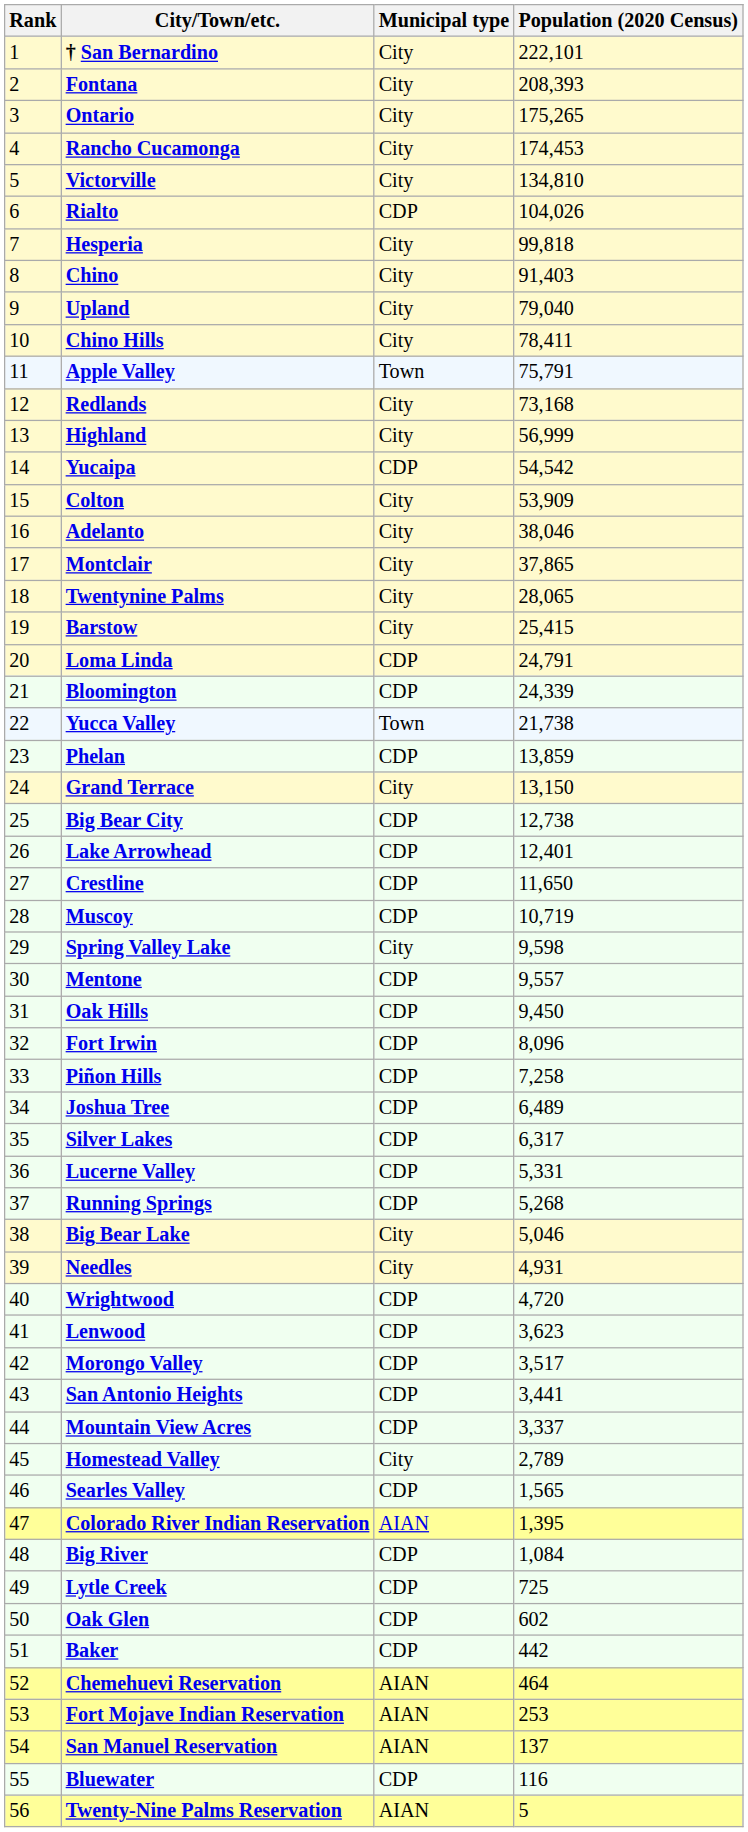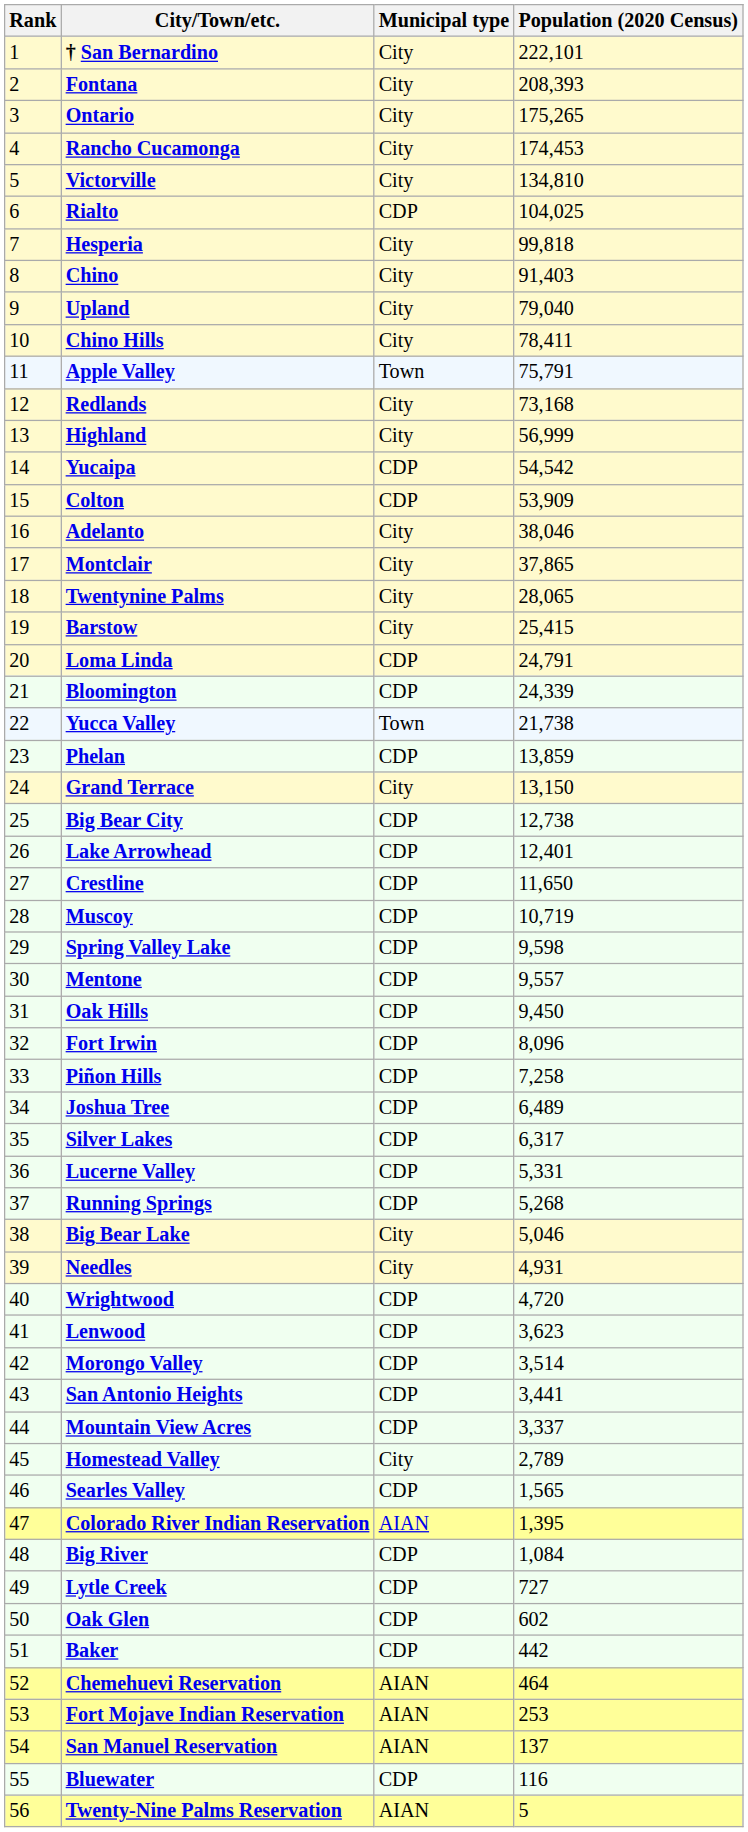 <table class="wikitable sortable">
 <tr>
 <th>Rank</th>
 <th>City/Town/etc.</th>
 <th>Municipal type</th>
 <th>Population (2020 Census)</th>
 </tr>
 <tr style="background-color:#FFFACD;">
 <td>1</td>
 <td><strong>†</strong> <strong><a href='#'>San Bernardino</a></strong></td>
 <td>City</td>
 <td>222,101</td>
 </tr>
 <tr style="background-color:#FFFACD;">
 <td>2</td>
 <td><strong><a href='#'>Fontana</a></strong></td>
 <td>City</td>
 <td>208,393</td>
 </tr>
 <tr style="background-color:#FFFACD;">
 <td>3</td>
 <td><strong><a href='#'>Ontario</a></strong></td>
 <td>City</td>
 <td>175,265</td>
 </tr>
 <tr style="background-color:#FFFACD;">
 <td>4</td>
 <td><strong><a href='#'>Rancho Cucamonga</a></strong></td>
 <td>City</td>
 <td>174,453</td>
 </tr>
 <tr style="background-color:#FFFACD;">
 <td>5</td>
 <td><strong><a href='#'>Victorville</a></strong></td>
 <td>City</td>
 <td>134,810</td>
 </tr>
 <tr style="background-color:#FFFACD;">
 <td>6</td>
 <td><strong><a href='#'>Rialto</a></strong></td>
 <td>CDP</td>
-<td>104,026</td>
+<td>104,025</td>
 </tr>
 <tr style="background-color:#FFFACD;">
 <td>7</td>
 <td><strong><a href='#'>Hesperia</a></strong></td>
 <td>City</td>
 <td>99,818</td>
 </tr>
 <tr style="background-color:#FFFACD;">
 <td>8</td>
 <td><strong><a href='#'>Chino</a></strong></td>
 <td>City</td>
 <td>91,403</td>
 </tr>
 <tr style="background-color:#FFFACD;">
 <td>9</td>
 <td><strong><a href='#'>Upland</a></strong></td>
 <td>City</td>
 <td>79,040</td>
 </tr>
 <tr style="background-color:#FFFACD;">
 <td>10</td>
 <td><strong><a href='#'>Chino Hills</a></strong></td>
 <td>City</td>
 <td>78,411</td>
 </tr>
 <tr style="background-color:#F0F8FF;">
 <td>11</td>
 <td><strong><a href='#'>Apple Valley</a></strong></td>
 <td>Town</td>
 <td>75,791</td>
 </tr>
 <tr style="background-color:#FFFACD;">
 <td>12</td>
 <td><strong><a href='#'>Redlands</a></strong></td>
 <td>City</td>
 <td>73,168</td>
 </tr>
 <tr style="background-color:#FFFACD;">
 <td>13</td>
 <td><strong><a href='#'>Highland</a></strong></td>
 <td>City</td>
 <td>56,999</td>
 </tr>
 <tr style="background-color:#FFFACD;">
 <td>14</td>
 <td><strong><a href='#'>Yucaipa</a></strong></td>
 <td>CDP</td>
 <td>54,542</td>
 </tr>
 <tr style="background-color:#FFFACD;">
 <td>15</td>
 <td><strong><a href='#'>Colton</a></strong></td>
-<td>City</td>
+<td>CDP</td>
 <td>53,909</td>
 </tr>
 <tr style="background-color:#FFFACD;">
 <td>16</td>
 <td><strong><a href='#'>Adelanto</a></strong></td>
 <td>City</td>
 <td>38,046</td>
 </tr>
 <tr style="background-color:#FFFACD;">
 <td>17</td>
 <td><strong><a href='#'>Montclair</a></strong></td>
 <td>City</td>
 <td>37,865</td>
 </tr>
 <tr style="background-color:#FFFACD;">
 <td>18</td>
 <td><strong><a href='#'>Twentynine Palms</a></strong></td>
 <td>City</td>
 <td>28,065</td>
 </tr>
 <tr style="background-color:#FFFACD;">
 <td>19</td>
 <td><strong><a href='#'>Barstow</a></strong></td>
 <td>City</td>
 <td>25,415</td>
 </tr>
 <tr style="background-color:#FFFACD;">
 <td>20</td>
 <td><strong><a href='#'>Loma Linda</a></strong></td>
 <td>CDP</td>
 <td>24,791</td>
 </tr>
 <tr style="background-color:#F0FFF0;">
 <td>21</td>
 <td><strong><a href='#'>Bloomington</a></strong></td>
 <td>CDP</td>
 <td>24,339</td>
 </tr>
 <tr style="background-color:#F0F8FF;">
 <td>22</td>
 <td><strong><a href='#'>Yucca Valley</a></strong></td>
 <td>Town</td>
 <td>21,738</td>
 </tr>
 <tr style="background-color:#F0FFF0;">
 <td>23</td>
 <td><strong><a href='#'>Phelan</a></strong></td>
 <td>CDP</td>
 <td>13,859</td>
 </tr>
 <tr style="background-color:#FFFACD;">
 <td>24</td>
 <td><strong><a href='#'>Grand Terrace</a></strong></td>
 <td>City</td>
 <td>13,150</td>
 </tr>
 <tr style="background-color:#F0FFF0;">
 <td>25</td>
 <td><strong><a href='#'>Big Bear City</a></strong></td>
 <td>CDP</td>
 <td>12,738</td>
 </tr>
 <tr style="background-color:#F0FFF0;">
 <td>26</td>
 <td><strong><a href='#'>Lake Arrowhead</a></strong></td>
 <td>CDP</td>
 <td>12,401</td>
 </tr>
 <tr style="background-color:#F0FFF0;">
 <td>27</td>
 <td><strong><a href='#'>Crestline</a></strong></td>
 <td>CDP</td>
 <td>11,650</td>
 </tr>
 <tr style="background-color:#F0FFF0;">
 <td>28</td>
 <td><strong><a href='#'>Muscoy</a></strong></td>
 <td>CDP</td>
 <td>10,719</td>
 </tr>
 <tr style="background-color:#F0FFF0;">
 <td>29</td>
 <td><strong><a href='#'>Spring Valley Lake</a></strong></td>
-<td>City</td>
+<td>CDP</td>
 <td>9,598</td>
 </tr>
 <tr style="background-color:#F0FFF0;">
 <td>30</td>
 <td><strong><a href='#'>Mentone</a></strong></td>
 <td>CDP</td>
 <td>9,557</td>
 </tr>
 <tr style="background-color:#F0FFF0;">
 <td>31</td>
 <td><strong><a href='#'>Oak Hills</a></strong></td>
 <td>CDP</td>
 <td>9,450</td>
 </tr>
 <tr style="background-color:#F0FFF0;">
 <td>32</td>
 <td><strong><a href='#'>Fort Irwin</a></strong></td>
 <td>CDP</td>
 <td>8,096</td>
 </tr>
 <tr style="background-color:#F0FFF0;">
 <td>33</td>
 <td><strong><a href='#'>Piñon Hills</a></strong></td>
 <td>CDP</td>
 <td>7,258</td>
 </tr>
 <tr style="background-color:#F0FFF0;">
 <td>34</td>
 <td><strong><a href='#'>Joshua Tree</a></strong></td>
 <td>CDP</td>
 <td>6,489</td>
 </tr>
 <tr style="background-color:#F0FFF0;">
 <td>35</td>
 <td><strong><a href='#'>Silver Lakes</a></strong></td>
 <td>CDP</td>
 <td>6,317</td>
 </tr>
 <tr style="background-color:#F0FFF0;">
 <td>36</td>
 <td><strong><a href='#'>Lucerne Valley</a></strong></td>
 <td>CDP</td>
 <td>5,331</td>
 </tr>
 <tr style="background-color:#F0FFF0;">
 <td>37</td>
 <td><strong><a href='#'>Running Springs</a></strong></td>
 <td>CDP</td>
 <td>5,268</td>
 </tr>
 <tr style="background-color:#FFFACD;">
 <td>38</td>
 <td><strong><a href='#'>Big Bear Lake</a></strong></td>
 <td>City</td>
 <td>5,046</td>
 </tr>
 <tr style="background-color:#FFFACD;">
 <td>39</td>
 <td><strong><a href='#'>Needles</a></strong></td>
 <td>City</td>
 <td>4,931</td>
 </tr>
 <tr style="background-color:#F0FFF0;">
 <td>40</td>
 <td><strong><a href='#'>Wrightwood</a></strong></td>
 <td>CDP</td>
 <td>4,720</td>
 </tr>
 <tr style="background-color:#F0FFF0;">
 <td>41</td>
 <td><strong><a href='#'>Lenwood</a></strong></td>
 <td>CDP</td>
 <td>3,623</td>
 </tr>
 <tr style="background-color:#F0FFF0;">
 <td>42</td>
 <td><strong><a href='#'>Morongo Valley</a></strong></td>
 <td>CDP</td>
-<td>3,517</td>
+<td>3,514</td>
 </tr>
 <tr style="background-color:#F0FFF0;">
 <td>43</td>
 <td><strong><a href='#'>San Antonio Heights</a></strong></td>
 <td>CDP</td>
 <td>3,441</td>
 </tr>
 <tr style="background-color:#F0FFF0;">
 <td>44</td>
 <td><strong><a href='#'>Mountain View Acres</a></strong></td>
 <td>CDP</td>
 <td>3,337</td>
 </tr>
 <tr style="background-color:#F0FFF0;">
 <td>45</td>
 <td><strong><a href='#'>Homestead Valley</a></strong></td>
 <td>City</td>
 <td>2,789</td>
 </tr>
 <tr style="background-color:#F0FFF0;">
 <td>46</td>
 <td><strong><a href='#'>Searles Valley</a></strong></td>
 <td>CDP</td>
 <td>1,565</td>
 </tr>
 <tr style="background-color:#FFFF99;">
 <td>47</td>
 <td><strong><a href='#'>Colorado River Indian Reservation</a></strong></td>
 <td><a href='#'>AIAN</a></td>
 <td>1,395</td>
 </tr>
 <tr style="background-color:#F0FFF0;">
 <td>48</td>
 <td><strong><a href='#'>Big River</a></strong></td>
 <td>CDP</td>
 <td>1,084</td>
 </tr>
 <tr style="background-color:#F0FFF0;">
 <td>49</td>
 <td><strong><a href='#'>Lytle Creek</a></strong></td>
 <td>CDP</td>
-<td>725</td>
+<td>727</td>
 </tr>
 <tr style="background-color:#F0FFF0;">
 <td>50</td>
 <td><strong><a href='#'>Oak Glen</a></strong></td>
 <td>CDP</td>
 <td>602</td>
 </tr>
 <tr style="background-color:#F0FFF0;">
 <td>51</td>
 <td><strong><a href='#'>Baker</a></strong></td>
 <td>CDP</td>
 <td>442</td>
 </tr>
 <tr style="background-color:#FFFF99;">
 <td>52</td>
 <td><strong><a href='#'>Chemehuevi Reservation</a></strong></td>
 <td>AIAN</td>
 <td>464</td>
 </tr>
 <tr style="background-color:#FFFF99;">
 <td>53</td>
 <td><strong><a href='#'>Fort Mojave Indian Reservation</a></strong></td>
 <td>AIAN</td>
 <td>253</td>
 </tr>
 <tr style="background-color:#FFFF99;">
 <td>54</td>
 <td><strong><a href='#'>San Manuel Reservation</a></strong></td>
 <td>AIAN</td>
 <td>137</td>
 </tr>
 <tr style="background-color:#F0FFF0;">
 <td>55</td>
 <td><strong><a href='#'>Bluewater</a></strong></td>
 <td>CDP</td>
 <td>116</td>
 </tr>
 <tr style="background-color:#FFFF99;">
 <td>56</td>
 <td><strong><a href='#'>Twenty-Nine Palms Reservation</a></strong></td>
 <td>AIAN</td>
 <td>5</td>
 </tr>
 </table>
